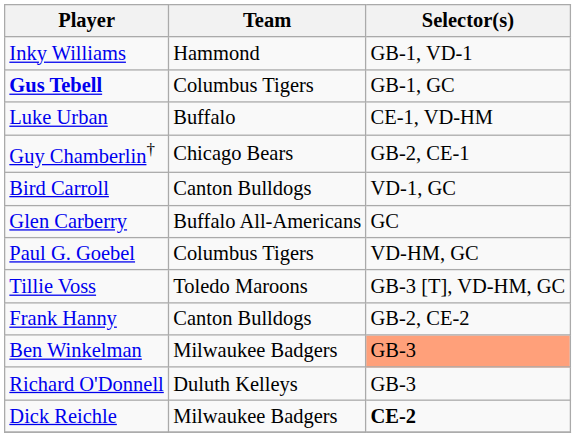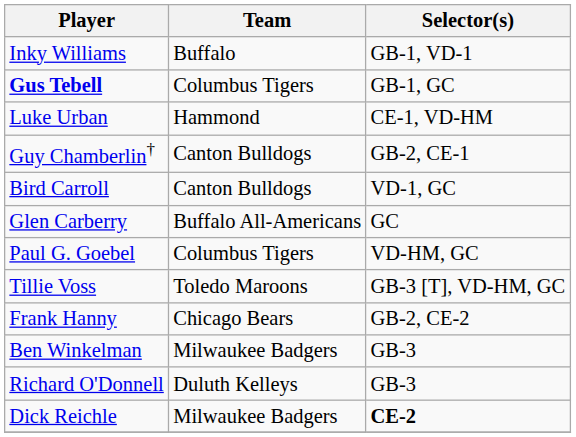 <table class="wikitable" style="text-align:left;">
 <tr>
 <th>Player</th>
 <th>Team</th>
 <th>Selector(s)</th>
 </tr>
 <tr>
 <td><a href='#'>Inky Williams</a></td>
-<td>Hammond</td>
+<td>Buffalo</td>
 <td>GB-1, VD-1</td>
 </tr>
 <tr>
 <td><strong><a href='#'>Gus Tebell</a></strong></td>
 <td>Columbus Tigers</td>
 <td>GB-1, GC</td>
 </tr>
 <tr>
 <td><a href='#'>Luke Urban</a></td>
-<td>Buffalo</td>
+<td>Hammond</td>
 <td>CE-1, VD-HM</td>
 </tr>
 <tr>
 <td><a href='#'>Guy Chamberlin</a><sup>†</sup></td>
-<td>Chicago Bears</td>
+<td>Canton Bulldogs</td>
 <td>GB-2, CE-1</td>
 </tr>
 <tr>
 <td><a href='#'>Bird Carroll</a></td>
 <td>Canton Bulldogs</td>
 <td>VD-1, GC</td>
 </tr>
 <tr>
 <td><a href='#'>Glen Carberry</a></td>
 <td>Buffalo All-Americans</td>
 <td>GC</td>
 </tr>
 <tr>
 <td><a href='#'>Paul G. Goebel</a></td>
 <td>Columbus Tigers</td>
 <td>VD-HM, GC</td>
 </tr>
 <tr>
 <td><a href='#'>Tillie Voss</a></td>
 <td>Toledo Maroons</td>
 <td>GB-3 [T], VD-HM, GC</td>
 </tr>
 <tr>
 <td><a href='#'>Frank Hanny</a></td>
-<td>Canton Bulldogs</td>
+<td>Chicago Bears</td>
 <td>GB-2, CE-2</td>
 </tr>
 <tr>
 <td><a href='#'>Ben Winkelman</a></td>
 <td>Milwaukee Badgers</td>
-<td style="background: lightsalmon;">GB-3</td>
+<td>GB-3</td>
 </tr>
 <tr>
 <td><a href='#'>Richard O'Donnell</a></td>
 <td>Duluth Kelleys</td>
 <td>GB-3</td>
 </tr>
 <tr>
 <td><a href='#'>Dick Reichle</a></td>
 <td>Milwaukee Badgers</td>
 <td><strong>CE-2</strong></td>
 </tr>
 <tr>
 </tr>
 </table>
